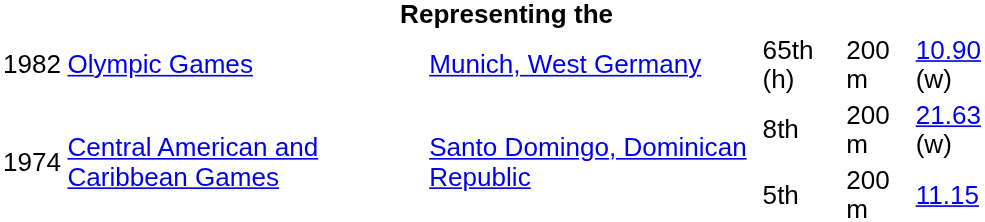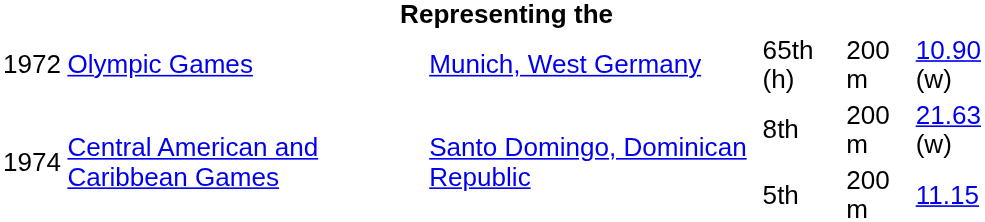 <table>
 <tr>
 <th colspan="6">Representing the </th>
 </tr>
 <tr>
-<td>1982</td>
+<td>1972</td>
 <td><a href='#'>Olympic Games</a></td>
 <td><a href='#'>Munich, West Germany</a></td>
 <td>65th (h)</td>
 <td>200 m</td>
 <td><a href='#'>10.90</a> (w)</td>
 </tr>
 <tr>
 <td rowspan=2>1974</td>
 <td rowspan=2><a href='#'>Central American and Caribbean Games</a></td>
 <td rowspan=2><a href='#'>Santo Domingo, Dominican Republic</a></td>
 <td>8th</td>
 <td>200 m</td>
 <td><a href='#'>21.63</a> (w)</td>
 </tr>
 <tr>
 <td>5th</td>
 <td>200 m</td>
 <td><a href='#'>11.15</a></td>
 </tr>
 </table>
